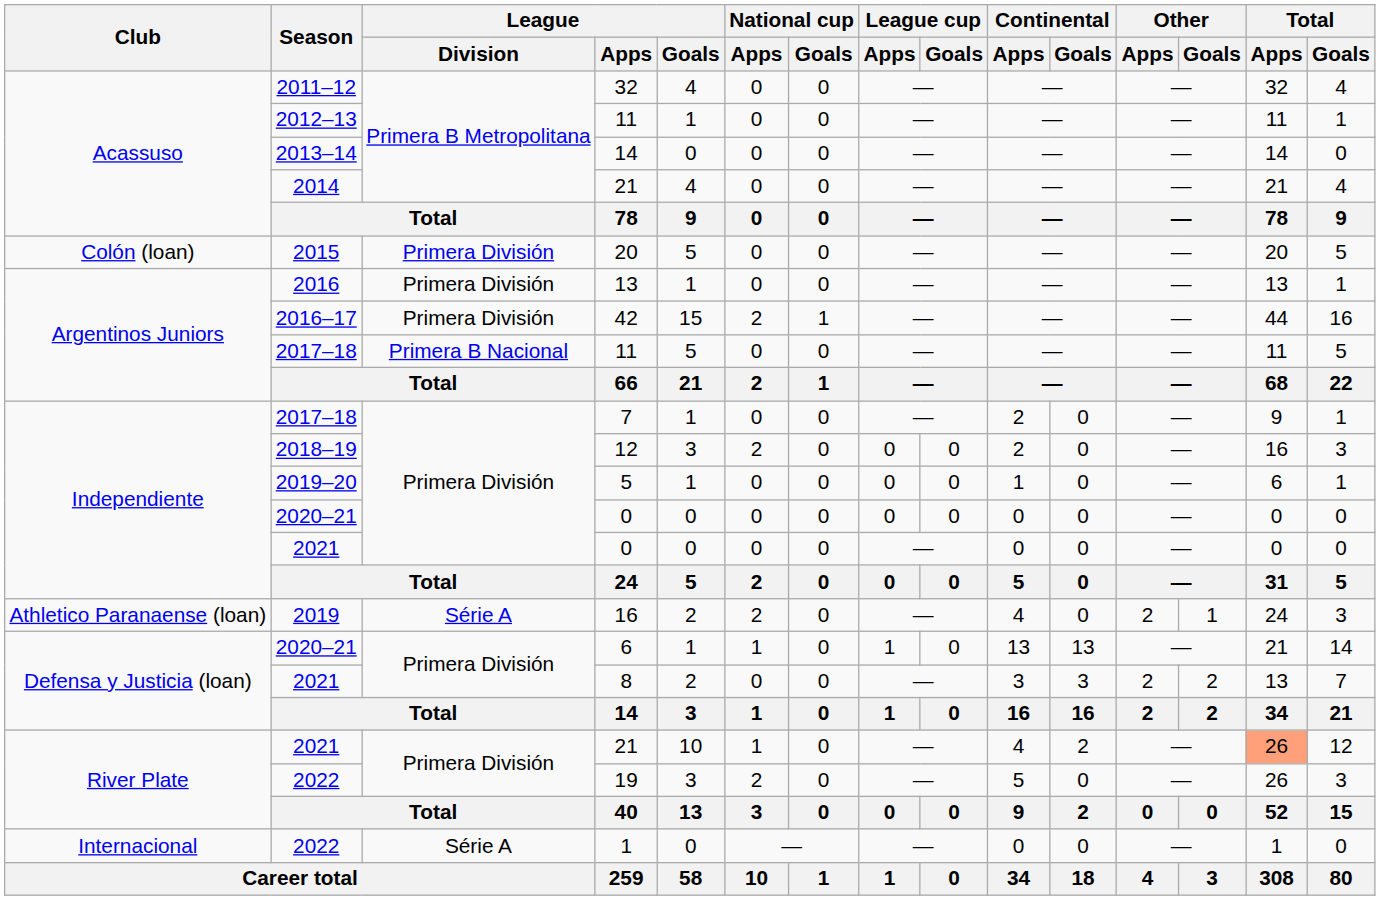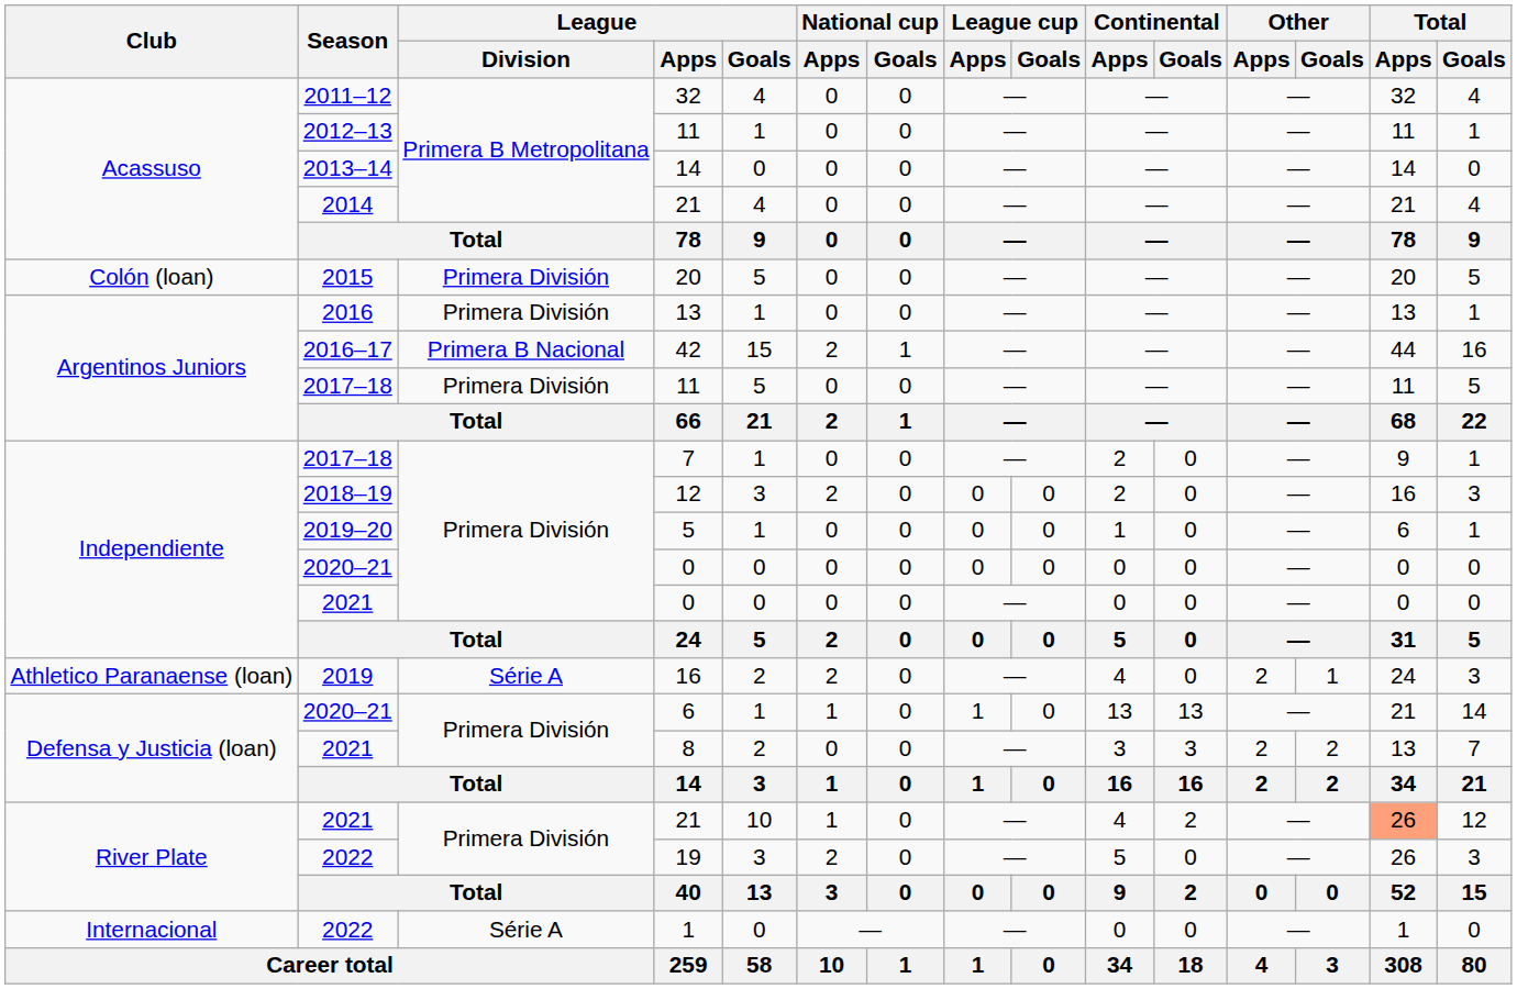 <table class="wikitable" style="text-align:center">
 <tr>
 <th rowspan="2">Club</th>
 <th rowspan="2">Season</th>
 <th colspan="3">League</th>
 <th colspan="2">National cup</th>
 <th colspan="2">League cup</th>
 <th colspan="2">Continental</th>
 <th colspan="2">Other</th>
 <th colspan="2">Total</th>
 </tr>
 <tr>
 <th>Division</th>
 <th>Apps</th>
 <th>Goals</th>
 <th>Apps</th>
 <th>Goals</th>
 <th>Apps</th>
 <th>Goals</th>
 <th>Apps</th>
 <th>Goals</th>
 <th>Apps</th>
 <th>Goals</th>
 <th>Apps</th>
 <th>Goals</th>
 </tr>
 <tr>
 <td rowspan="5"><a href='#'>Acassuso</a></td>
 <td><a href='#'>2011–12</a></td>
 <td rowspan="4"><a href='#'>Primera B Metropolitana</a></td>
 <td>32</td>
 <td>4</td>
 <td>0</td>
 <td>0</td>
 <td colspan="2">—</td>
 <td colspan="2">—</td>
 <td colspan="2">—</td>
 <td>32</td>
 <td>4</td>
 </tr>
 <tr>
 <td><a href='#'>2012–13</a></td>
 <td>11</td>
 <td>1</td>
 <td>0</td>
 <td>0</td>
 <td colspan="2">—</td>
 <td colspan="2">—</td>
 <td colspan="2">—</td>
 <td>11</td>
 <td>1</td>
 </tr>
 <tr>
 <td><a href='#'>2013–14</a></td>
 <td>14</td>
 <td>0</td>
 <td>0</td>
 <td>0</td>
 <td colspan="2">—</td>
 <td colspan="2">—</td>
 <td colspan="2">—</td>
 <td>14</td>
 <td>0</td>
 </tr>
 <tr>
 <td><a href='#'>2014</a></td>
 <td>21</td>
 <td>4</td>
 <td>0</td>
 <td>0</td>
 <td colspan="2">—</td>
 <td colspan="2">—</td>
 <td colspan="2">—</td>
 <td>21</td>
 <td>4</td>
 </tr>
 <tr>
 <th colspan="2">Total</th>
 <th>78</th>
 <th>9</th>
 <th>0</th>
 <th>0</th>
 <th colspan="2">—</th>
 <th colspan="2">—</th>
 <th colspan="2">—</th>
 <th>78</th>
 <th>9</th>
 </tr>
 <tr>
 <td><a href='#'>Colón</a> (loan)</td>
 <td><a href='#'>2015</a></td>
 <td><a href='#'>Primera División</a></td>
 <td>20</td>
 <td>5</td>
 <td>0</td>
 <td>0</td>
 <td colspan="2">—</td>
 <td colspan="2">—</td>
 <td colspan="2">—</td>
 <td>20</td>
 <td>5</td>
 </tr>
 <tr>
 <td rowspan="4"><a href='#'>Argentinos Juniors</a></td>
 <td><a href='#'>2016</a></td>
 <td>Primera División</td>
 <td>13</td>
 <td>1</td>
 <td>0</td>
 <td>0</td>
 <td colspan="2">—</td>
 <td colspan="2">—</td>
 <td colspan="2">—</td>
 <td>13</td>
 <td>1</td>
 </tr>
 <tr>
 <td><a href='#'>2016–17</a></td>
-<td>Primera División</td>
+<td><a href='#'>Primera B Nacional</a></td>
 <td>42</td>
 <td>15</td>
 <td>2</td>
 <td>1</td>
 <td colspan="2">—</td>
 <td colspan="2">—</td>
 <td colspan="2">—</td>
 <td>44</td>
 <td>16</td>
 </tr>
 <tr>
 <td><a href='#'>2017–18</a></td>
-<td><a href='#'>Primera B Nacional</a></td>
+<td>Primera División</td>
 <td>11</td>
 <td>5</td>
 <td>0</td>
 <td>0</td>
 <td colspan="2">—</td>
 <td colspan="2">—</td>
 <td colspan="2">—</td>
 <td>11</td>
 <td>5</td>
 </tr>
 <tr>
 <th colspan="2">Total</th>
 <th>66</th>
 <th>21</th>
 <th>2</th>
 <th>1</th>
 <th colspan="2">—</th>
 <th colspan="2">—</th>
 <th colspan="2">—</th>
 <th>68</th>
 <th>22</th>
 </tr>
 <tr>
 <td rowspan="6"><a href='#'>Independiente</a></td>
 <td><a href='#'>2017–18</a></td>
 <td rowspan="5">Primera División</td>
 <td>7</td>
 <td>1</td>
 <td>0</td>
 <td>0</td>
 <td colspan="2">—</td>
 <td>2</td>
 <td>0</td>
 <td colspan="2">—</td>
 <td>9</td>
 <td>1</td>
 </tr>
 <tr>
 <td><a href='#'>2018–19</a></td>
 <td>12</td>
 <td>3</td>
 <td>2</td>
 <td>0</td>
 <td>0</td>
 <td>0</td>
 <td>2</td>
 <td>0</td>
 <td colspan="2">—</td>
 <td>16</td>
 <td>3</td>
 </tr>
 <tr>
 <td><a href='#'>2019–20</a></td>
 <td>5</td>
 <td>1</td>
 <td>0</td>
 <td>0</td>
 <td>0</td>
 <td>0</td>
 <td>1</td>
 <td>0</td>
 <td colspan="2">—</td>
 <td>6</td>
 <td>1</td>
 </tr>
 <tr>
 <td><a href='#'>2020–21</a></td>
 <td>0</td>
 <td>0</td>
 <td>0</td>
 <td>0</td>
 <td>0</td>
 <td>0</td>
 <td>0</td>
 <td>0</td>
 <td colspan="2">—</td>
 <td>0</td>
 <td>0</td>
 </tr>
 <tr>
 <td><a href='#'>2021</a></td>
 <td>0</td>
 <td>0</td>
 <td>0</td>
 <td>0</td>
 <td colspan="2">—</td>
 <td>0</td>
 <td>0</td>
 <td colspan="2">—</td>
 <td>0</td>
 <td>0</td>
 </tr>
 <tr>
 <th colspan="2">Total</th>
 <th>24</th>
 <th>5</th>
 <th>2</th>
 <th>0</th>
 <th>0</th>
 <th>0</th>
 <th>5</th>
 <th>0</th>
 <th colspan="2">—</th>
 <th>31</th>
 <th>5</th>
 </tr>
 <tr>
 <td><a href='#'>Athletico Paranaense</a> (loan)</td>
 <td><a href='#'>2019</a></td>
 <td><a href='#'>Série A</a></td>
 <td>16</td>
 <td>2</td>
 <td>2</td>
 <td>0</td>
 <td colspan="2">—</td>
 <td>4</td>
 <td>0</td>
 <td>2</td>
 <td>1</td>
 <td>24</td>
 <td>3</td>
 </tr>
 <tr>
 <td rowspan="3"><a href='#'>Defensa y Justicia</a> (loan)</td>
 <td><a href='#'>2020–21</a></td>
 <td rowspan="2">Primera División</td>
 <td>6</td>
 <td>1</td>
 <td>1</td>
 <td>0</td>
 <td>1</td>
 <td>0</td>
 <td>13</td>
 <td>13</td>
 <td colspan="2">—</td>
 <td>21</td>
 <td>14</td>
 </tr>
 <tr>
 <td><a href='#'>2021</a></td>
 <td>8</td>
 <td>2</td>
 <td>0</td>
 <td>0</td>
 <td colspan="2">—</td>
 <td>3</td>
 <td>3</td>
 <td>2</td>
 <td>2</td>
 <td>13</td>
 <td>7</td>
 </tr>
 <tr>
 <th colspan="2">Total</th>
 <th>14</th>
 <th>3</th>
 <th>1</th>
 <th>0</th>
 <th>1</th>
 <th>0</th>
 <th>16</th>
 <th>16</th>
 <th>2</th>
 <th>2</th>
 <th>34</th>
 <th>21</th>
 </tr>
 <tr>
 <td rowspan="3"><a href='#'>River Plate</a></td>
 <td><a href='#'>2021</a></td>
 <td rowspan="2">Primera División</td>
 <td>21</td>
 <td>10</td>
 <td>1</td>
 <td>0</td>
 <td colspan="2">—</td>
 <td>4</td>
 <td>2</td>
 <td colspan="2">—</td>
 <td style="background: lightsalmon;">26</td>
 <td>12</td>
 </tr>
 <tr>
 <td><a href='#'>2022</a></td>
 <td>19</td>
 <td>3</td>
 <td>2</td>
 <td>0</td>
 <td colspan="2">—</td>
 <td>5</td>
 <td>0</td>
 <td colspan="2">—</td>
 <td>26</td>
 <td>3</td>
 </tr>
 <tr>
 <th colspan="2">Total</th>
 <th>40</th>
 <th>13</th>
 <th>3</th>
 <th>0</th>
 <th>0</th>
 <th>0</th>
 <th>9</th>
 <th>2</th>
 <th>0</th>
 <th>0</th>
 <th>52</th>
 <th>15</th>
 </tr>
 <tr>
 <td><a href='#'>Internacional</a></td>
 <td><a href='#'>2022</a></td>
 <td>Série A</td>
 <td>1</td>
 <td>0</td>
 <td colspan="2">—</td>
 <td colspan="2">—</td>
 <td>0</td>
 <td>0</td>
 <td colspan="2">—</td>
 <td>1</td>
 <td>0</td>
 </tr>
 <tr>
 <th colspan="3">Career total</th>
 <th>259</th>
 <th>58</th>
 <th>10</th>
 <th>1</th>
 <th>1</th>
 <th>0</th>
 <th>34</th>
 <th>18</th>
 <th>4</th>
 <th>3</th>
 <th>308</th>
 <th>80</th>
 </tr>
 </table>
